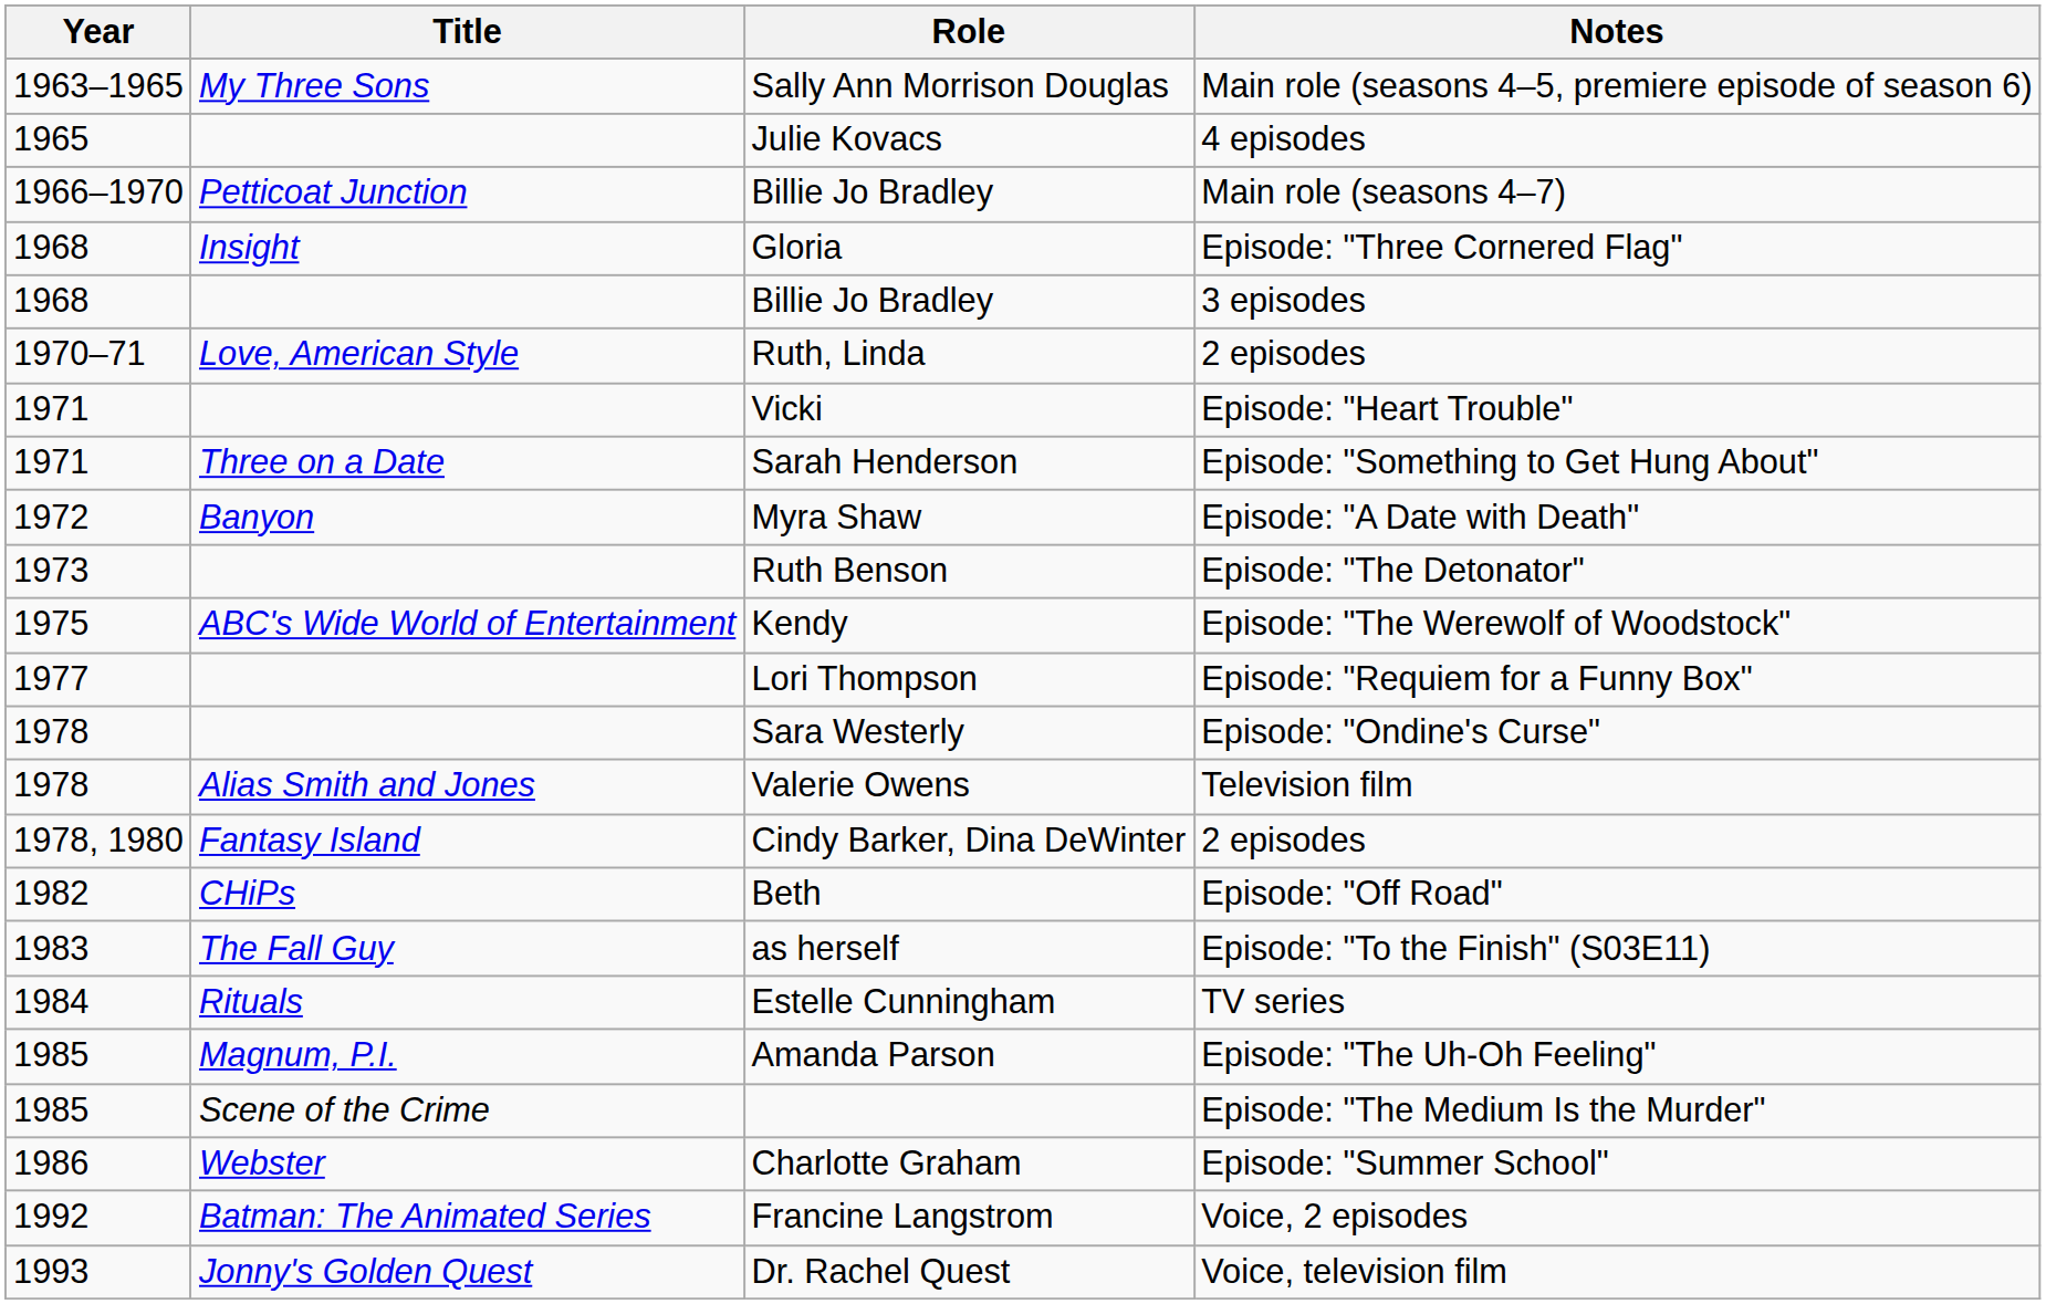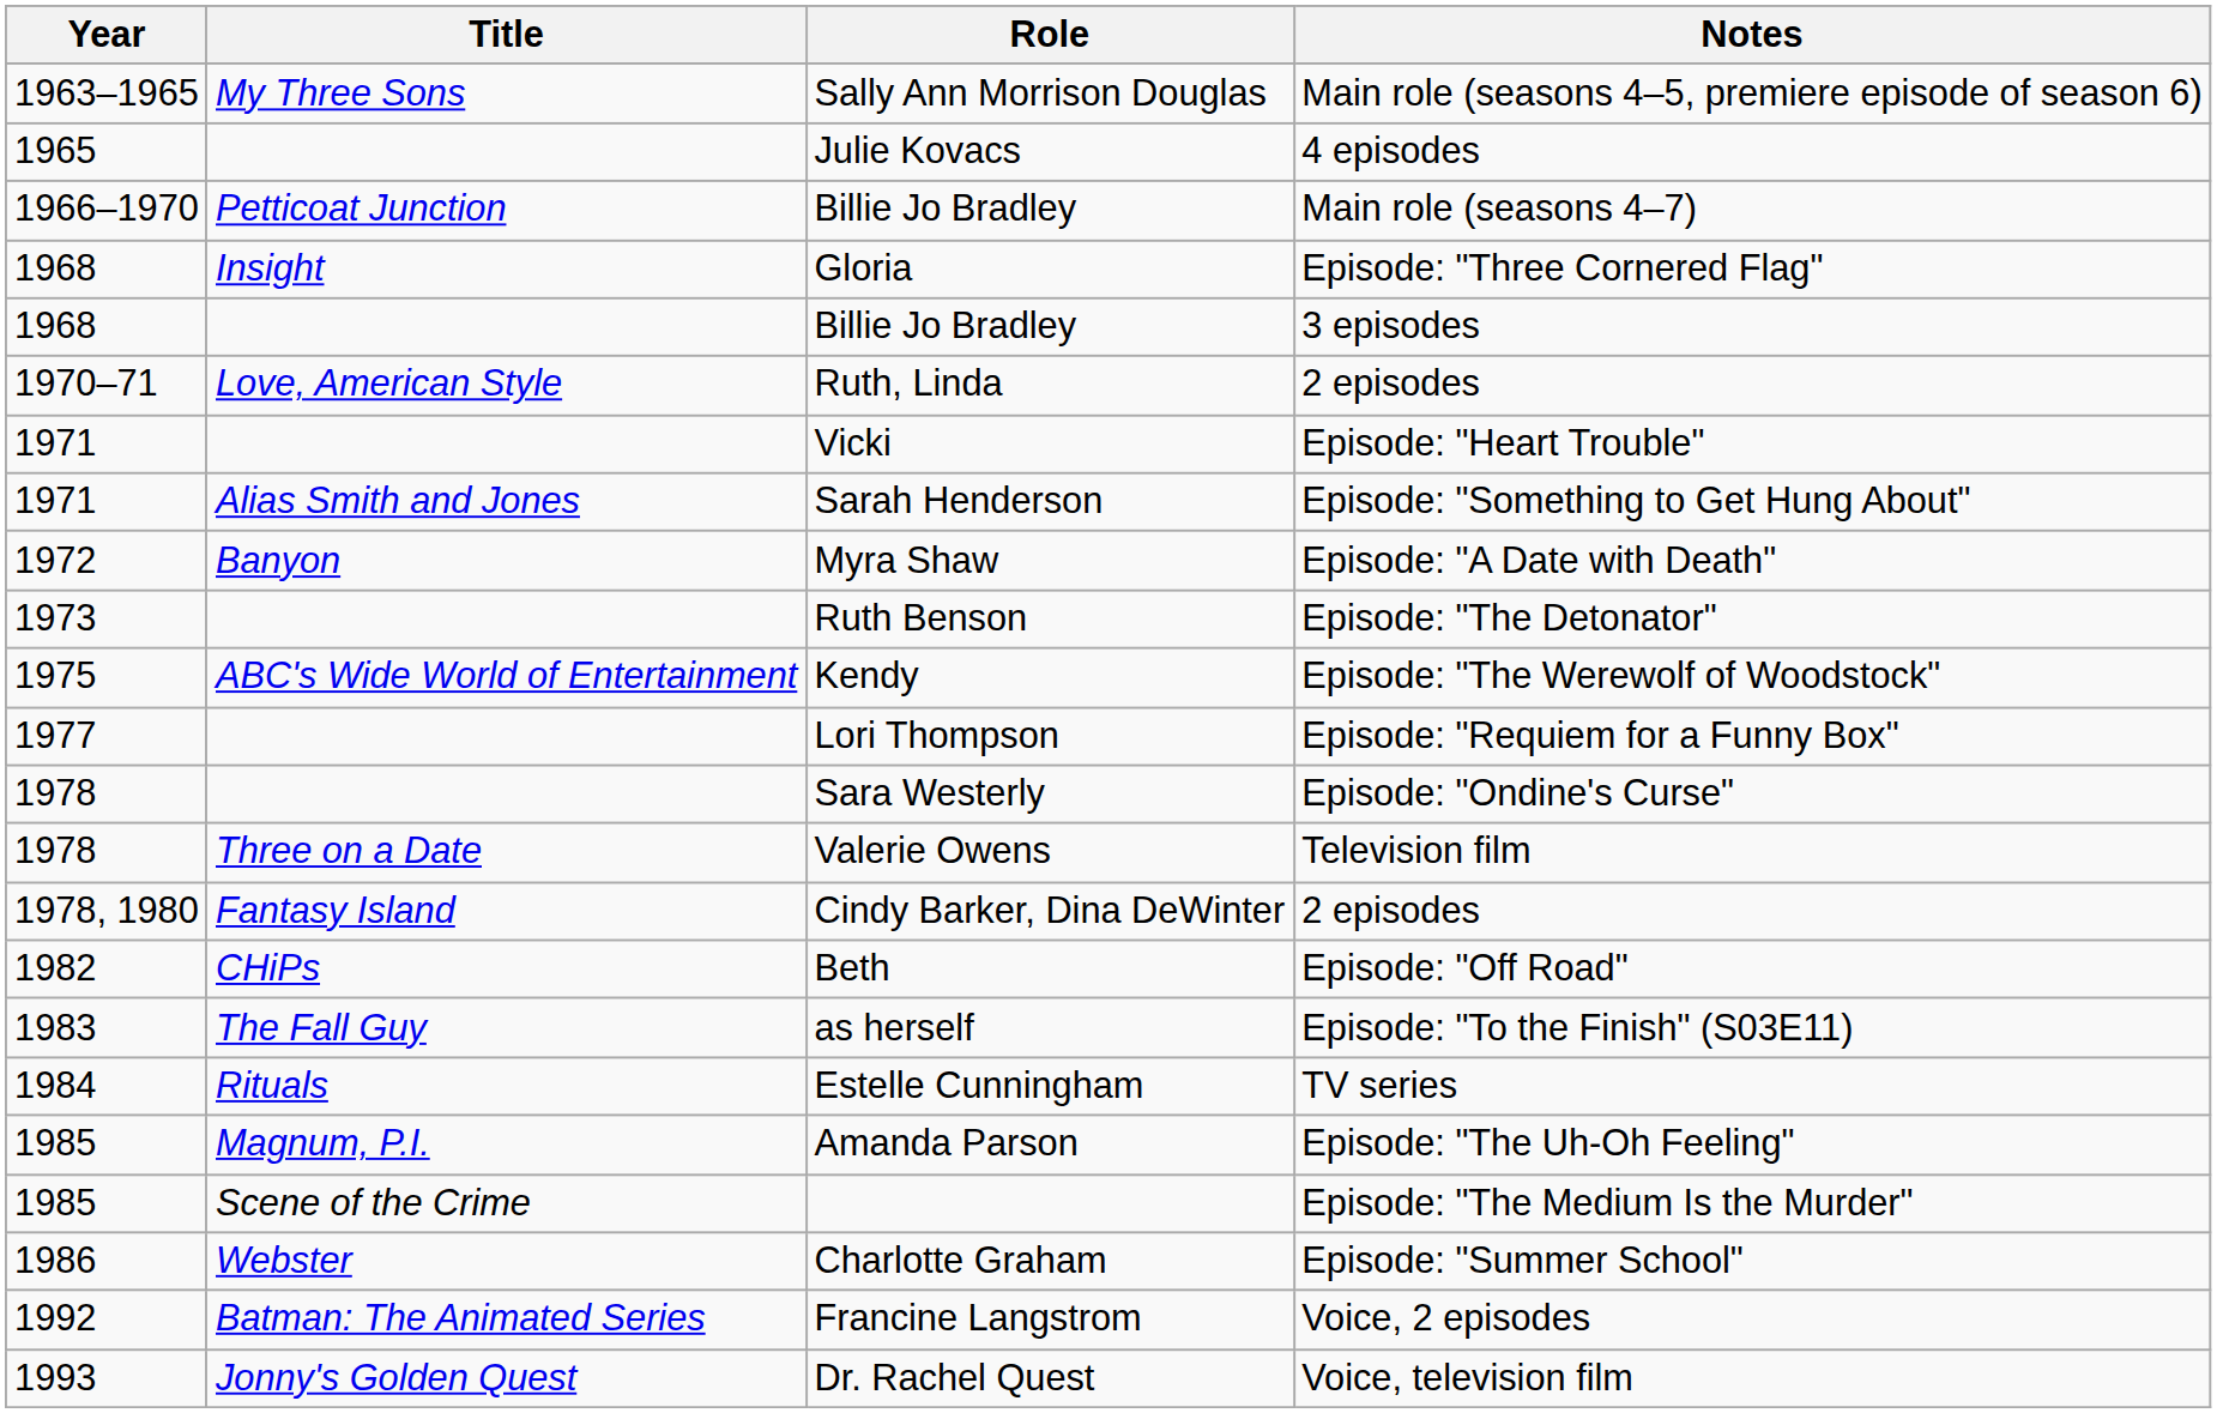 <table class="wikitable sortable">
 <tr>
 <th>Year</th>
 <th>Title</th>
 <th>Role</th>
 <th class="unsortable">Notes</th>
 </tr>
 <tr>
 <td>1963–1965</td>
 <td><em><a href='#'>My Three Sons</a></em></td>
 <td>Sally Ann Morrison Douglas</td>
 <td>Main role (seasons 4–5, premiere episode of season 6)</td>
 </tr>
 <tr>
 <td>1965</td>
 <td><em></em></td>
 <td>Julie Kovacs</td>
 <td>4 episodes</td>
 </tr>
 <tr>
 <td>1966–1970</td>
 <td><em><a href='#'>Petticoat Junction</a></em></td>
 <td>Billie Jo Bradley</td>
 <td>Main role (seasons 4–7)</td>
 </tr>
 <tr>
 <td>1968</td>
 <td><em><a href='#'>Insight</a></em></td>
 <td>Gloria</td>
 <td>Episode: "Three Cornered Flag"</td>
 </tr>
 <tr>
 <td>1968</td>
 <td><em></em></td>
 <td>Billie Jo Bradley</td>
 <td>3 episodes</td>
 </tr>
 <tr>
 <td>1970–71</td>
 <td><em><a href='#'>Love, American Style</a></em></td>
 <td>Ruth, Linda</td>
 <td>2 episodes</td>
 </tr>
 <tr>
 <td>1971</td>
 <td><em></em></td>
 <td>Vicki</td>
 <td>Episode: "Heart Trouble"</td>
 </tr>
 <tr>
 <td>1971</td>
-<td><em><a href='#'>Three on a Date</a></em></td>
+<td><em><a href='#'>Alias Smith and Jones</a></em></td>
 <td>Sarah Henderson</td>
 <td>Episode: "Something to Get Hung About"</td>
 </tr>
 <tr>
 <td>1972</td>
 <td><em><a href='#'>Banyon</a></em></td>
 <td>Myra Shaw</td>
 <td>Episode: "A Date with Death"</td>
 </tr>
 <tr>
 <td>1973</td>
 <td><em></em></td>
 <td>Ruth Benson</td>
 <td>Episode: "The Detonator"</td>
 </tr>
 <tr>
 <td>1975</td>
 <td><em><a href='#'>ABC's Wide World of Entertainment</a></em></td>
 <td>Kendy</td>
 <td>Episode: "The Werewolf of Woodstock"</td>
 </tr>
 <tr>
 <td>1977</td>
 <td><em></em></td>
 <td>Lori Thompson</td>
 <td>Episode: "Requiem for a Funny Box"</td>
 </tr>
 <tr>
 <td>1978</td>
 <td><em></em></td>
 <td>Sara Westerly</td>
 <td>Episode: "Ondine's Curse"</td>
 </tr>
 <tr>
 <td>1978</td>
-<td><em><a href='#'>Alias Smith and Jones</a></em></td>
+<td><em><a href='#'>Three on a Date</a></em></td>
 <td>Valerie Owens</td>
 <td>Television film</td>
 </tr>
 <tr>
 <td>1978, 1980</td>
 <td><em><a href='#'>Fantasy Island</a></em></td>
 <td>Cindy Barker, Dina DeWinter</td>
 <td>2 episodes</td>
 </tr>
 <tr>
 <td>1982</td>
 <td><em><a href='#'>CHiPs</a></em></td>
 <td>Beth</td>
 <td>Episode: "Off Road"</td>
 </tr>
 <tr>
 <td>1983</td>
 <td><em><a href='#'>The Fall Guy</a></em></td>
 <td>as herself</td>
 <td>Episode: "To the Finish" (S03E11)</td>
 </tr>
 <tr>
 <td>1984</td>
 <td><em><a href='#'>Rituals</a></em></td>
 <td>Estelle Cunningham</td>
 <td>TV series</td>
 </tr>
 <tr>
 <td>1985</td>
 <td><em><a href='#'>Magnum, P.I.</a></em></td>
 <td>Amanda Parson</td>
 <td>Episode: "The Uh-Oh Feeling"</td>
 </tr>
 <tr>
 <td>1985</td>
 <td><em>Scene of the Crime</em></td>
 <td></td>
 <td>Episode: "The Medium Is the Murder"</td>
 </tr>
 <tr>
 <td>1986</td>
 <td><em><a href='#'>Webster</a></em></td>
 <td>Charlotte Graham</td>
 <td>Episode: "Summer School"</td>
 </tr>
 <tr>
 <td>1992</td>
 <td><em><a href='#'>Batman: The Animated Series</a></em></td>
 <td>Francine Langstrom</td>
 <td>Voice, 2 episodes</td>
 </tr>
 <tr>
 <td>1993</td>
 <td><em><a href='#'>Jonny's Golden Quest</a></em></td>
 <td>Dr. Rachel Quest</td>
 <td>Voice, television film</td>
 </tr>
 </table>
